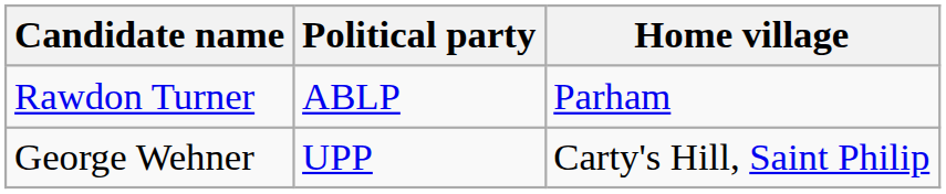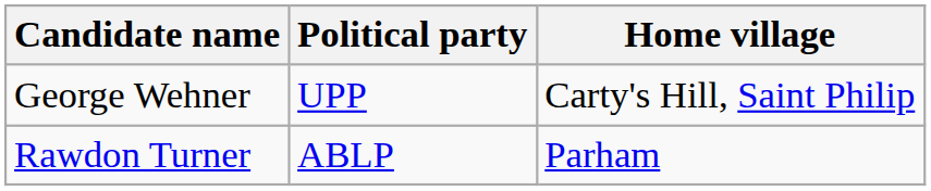 <table class="wikitable">
 <tr>
 <th>Candidate name</th>
 <th>Political party</th>
 <th>Home village</th>
 </tr>
 <tr>
+<td>George Wehner</td>
+<td><a href='#'>UPP</a></td>
+<td>Carty's Hill, <a href='#'>Saint Philip</a></td>
+</tr>
+<tr>
 <td><a href='#'>Rawdon Turner</a></td>
 <td><a href='#'>ABLP</a></td>
 <td><a href='#'>Parham</a></td>
 </tr>
-<tr>
-<td>George Wehner</td>
-<td><a href='#'>UPP</a></td>
-<td>Carty's Hill, <a href='#'>Saint Philip</a></td>
-</tr>
 </table>
